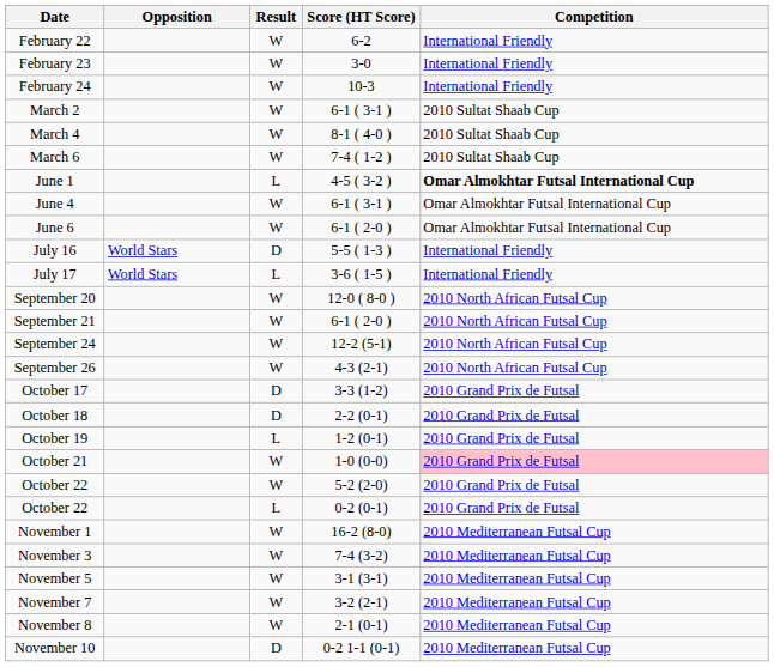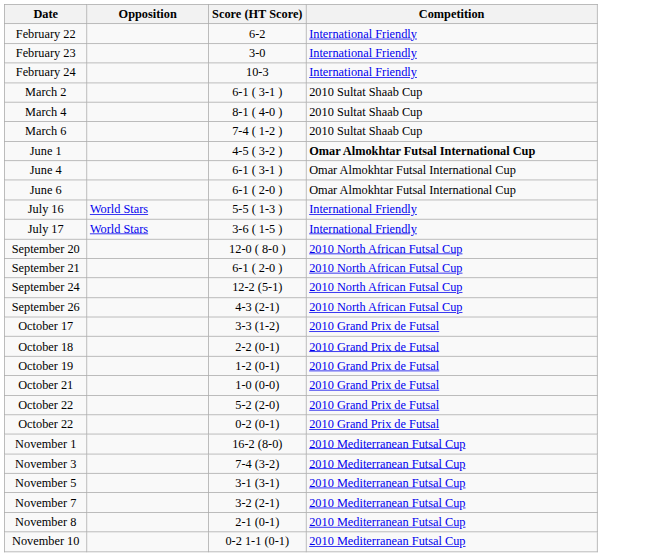 <table class="wikitable" style="text-align: center;">
 <tr>
 <th width="100">Date</th>
 <th width="150">Opposition</th>
-<th width="50">Result</th>
 <th width="120">Score (HT Score)</th>
 <th width="370">Competition</th>
 </tr>
 <tr>
 <td>February 22</td>
 <td align="left"></td>
-<td>W</td>
 <td>6-2</td>
 <td align="left"><a href='#'>International Friendly</a></td>
 </tr>
 <tr>
 <td>February 23</td>
 <td align="left"></td>
-<td>W</td>
 <td>3-0</td>
 <td align="left"><a href='#'>International Friendly</a></td>
 </tr>
 <tr>
 <td>February 24</td>
 <td align="left"></td>
-<td>W</td>
 <td>10-3</td>
 <td align="left"><a href='#'>International Friendly</a></td>
 </tr>
 <tr>
 <td>March 2</td>
 <td align="left"></td>
-<td>W</td>
 <td>6-1 ( 3-1 )</td>
 <td align="left">2010 Sultat Shaab Cup </td>
 </tr>
 <tr>
 <td>March 4</td>
 <td align="left"></td>
-<td>W</td>
 <td>8-1 ( 4-0 )</td>
 <td align="left">2010 Sultat Shaab Cup</td>
 </tr>
 <tr>
 <td>March 6</td>
 <td align="left"></td>
-<td>W</td>
 <td>7-4 ( 1-2 )</td>
 <td align="left">2010 Sultat Shaab Cup</td>
 </tr>
 <tr>
 <td>June 1</td>
 <td align="left"></td>
-<td>L</td>
 <td>4-5  ( 3-2 )</td>
 <td align="left"><strong>Omar Almokhtar Futsal International Cup </strong></td>
 </tr>
 <tr>
 <td>June 4</td>
 <td align="left"></td>
-<td>W</td>
 <td>6-1  ( 3-1 )</td>
 <td align="left">Omar Almokhtar Futsal International Cup</td>
 </tr>
 <tr>
 <td>June 6</td>
 <td align="left"></td>
-<td>W</td>
 <td>6-1  ( 2-0 )</td>
 <td align="left">Omar Almokhtar Futsal International Cup</td>
 </tr>
 <tr>
 <td>July 16</td>
 <td align="left"><a href='#'>World Stars</a></td>
-<td>D</td>
 <td>5-5  ( 1-3 )</td>
 <td align="left"><a href='#'>International Friendly</a></td>
 </tr>
 <tr>
 <td>July 17</td>
 <td align="left"><a href='#'>World Stars</a></td>
-<td>L</td>
 <td>3-6  ( 1-5 )</td>
 <td align="left"><a href='#'>International Friendly</a></td>
 </tr>
 <tr>
 <td>September 20</td>
 <td align="left"></td>
-<td>W</td>
 <td>12-0  ( 8-0 )</td>
 <td align="left"><a href='#'>2010 North African Futsal Cup</a> </td>
 </tr>
 <tr>
 <td>September 21</td>
 <td align="left"></td>
-<td>W</td>
 <td>6-1  ( 2-0 )</td>
 <td align="left"><a href='#'>2010 North African Futsal Cup</a></td>
 </tr>
 <tr>
 <td>September 24</td>
 <td align="left"></td>
-<td>W</td>
 <td>12-2 (5-1)</td>
 <td align="left"><a href='#'>2010 North African Futsal Cup</a></td>
 </tr>
 <tr>
 <td>September 26</td>
 <td align="left"></td>
-<td>W</td>
 <td>4-3 (2-1)</td>
 <td align="left"><a href='#'>2010 North African Futsal Cup</a></td>
 </tr>
 <tr>
 <td>October 17</td>
 <td align="left"></td>
-<td>D</td>
 <td>3-3 (1-2)</td>
 <td align="left"><a href='#'>2010 Grand Prix de Futsal</a></td>
 </tr>
 <tr>
 <td>October 18</td>
 <td align="left"></td>
-<td>D</td>
 <td>2-2 (0-1)</td>
 <td align="left"><a href='#'>2010 Grand Prix de Futsal</a></td>
 </tr>
 <tr>
 <td>October 19</td>
 <td align="left"></td>
-<td>L</td>
 <td>1-2 (0-1)</td>
 <td align="left"><a href='#'>2010 Grand Prix de Futsal</a></td>
 </tr>
 <tr>
 <td>October 21</td>
 <td align="left"></td>
-<td>W</td>
 <td>1-0 (0-0)</td>
-<td align="left" style="background: pink;"><a href='#'>2010 Grand Prix de Futsal</a></td>
+<td align="left"><a href='#'>2010 Grand Prix de Futsal</a></td>
 </tr>
 <tr>
 <td>October 22</td>
 <td align="left"></td>
-<td>W</td>
 <td>5-2 (2-0)</td>
 <td align="left"><a href='#'>2010 Grand Prix de Futsal</a></td>
 </tr>
 <tr>
 <td>October 22</td>
 <td align="left"></td>
-<td>L</td>
 <td>0-2 (0-1)</td>
 <td align="left"><a href='#'>2010 Grand Prix de Futsal</a></td>
 </tr>
 <tr>
 <td>November 1</td>
 <td align="left"></td>
-<td>W</td>
 <td>16-2 (8-0)</td>
 <td align="left"><a href='#'>2010 Mediterranean Futsal Cup</a> </td>
 </tr>
 <tr>
 <td>November 3</td>
 <td align="left"></td>
-<td>W</td>
 <td>7-4 (3-2)</td>
 <td align="left"><a href='#'>2010 Mediterranean Futsal Cup</a></td>
 </tr>
 <tr>
 <td>November 5</td>
 <td align="left"></td>
-<td>W</td>
 <td>3-1 (3-1)</td>
 <td align="left"><a href='#'>2010 Mediterranean Futsal Cup</a></td>
 </tr>
 <tr>
 <td>November 7</td>
 <td align="left"></td>
-<td>W</td>
 <td>3-2 (2-1)</td>
 <td align="left"><a href='#'>2010 Mediterranean Futsal Cup</a></td>
 </tr>
 <tr>
 <td>November 8</td>
 <td align="left"></td>
-<td>W</td>
 <td>2-1 (0-1)</td>
 <td align="left"><a href='#'>2010 Mediterranean Futsal Cup</a></td>
 </tr>
 <tr>
 <td>November 10</td>
 <td align="left"></td>
-<td>D</td>
 <td>0-2  1-1 (0-1)</td>
 <td align="left"><a href='#'>2010 Mediterranean Futsal Cup</a></td>
 </tr>
 </table>
